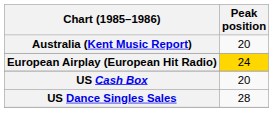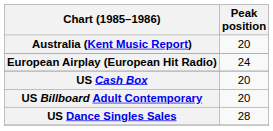 <table class="wikitable sortable plainrowheaders" style="text-align:center;">
 <tr>
 <th scope="col">Chart (1985–1986)</th>
 <th scope="col">Peak<br>position</th>
 </tr>
 <tr>
 <th scope="row">Australia (<a href='#'>Kent Music Report</a>)</th>
 <td>20</td>
 </tr>
 <tr>
 </tr>
 <tr>
 <th scope="row">European Airplay (European Hit Radio)</th>
-<td style="background: gold;">24</td>
+<td>24</td>
 </tr>
 <tr>
 </tr>
 <tr>
 </tr>
 <tr>
 </tr>
 <tr>
 <th scope="row">US <em><a href='#'>Cash Box</a></em></th>
 <td>20</td>
 </tr>
 <tr>
+<th scope="row">US <em>Billboard</em> <a href='#'>Adult Contemporary</a></th>
+<td>20</td>
+</tr>
+<tr>
 <th scope="row">US <a href='#'>Dance Singles Sales</a></th>
 <td>28</td>
 </tr>
 <tr>
 </tr>
 <tr>
 </tr>
 </table>
